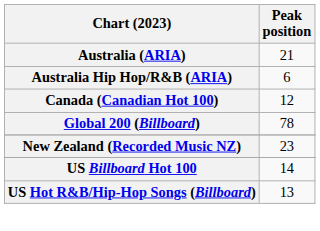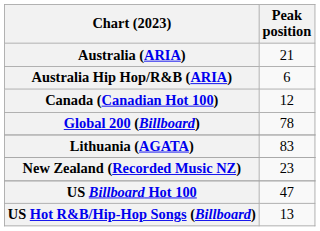 <table class="wikitable sortable plainrowheaders" style="text-align:center">
 <tr>
 <th scope="col">Chart (2023)</th>
 <th scope="col">Peak<br>position</th>
 </tr>
 <tr>
 <th scope="row">Australia  (<a href='#'>ARIA</a>)</th>
 <td>21</td>
 </tr>
 <tr>
 <th scope="row">Australia Hip Hop/R&B (<a href='#'>ARIA</a>)</th>
 <td>6</td>
 </tr>
 <tr>
 <th scope="row">Canada (<a href='#'>Canadian Hot 100</a>)</th>
 <td>12</td>
 </tr>
 <tr>
 <th scope="row"><a href='#'>Global 200</a> (<em><a href='#'>Billboard</a></em>)</th>
 <td>78</td>
 </tr>
 <tr>
 </tr>
 <tr>
+<th scope="row">Lithuania (<a href='#'>AGATA</a>)</th>
+<td>83</td>
+</tr>
+<tr>
 </tr>
 <tr>
 <th scope="row">New Zealand (<a href='#'>Recorded Music NZ</a>)</th>
 <td>23</td>
 </tr>
 <tr>
 </tr>
 <tr>
 </tr>
 <tr>
 </tr>
 <tr>
 <th scope="row">US <a href='#'><em>Billboard</em> Hot 100</a></th>
-<td>14</td>
+<td>47</td>
 </tr>
 <tr>
 <th scope="row">US <a href='#'>Hot R&B/Hip-Hop Songs</a> (<em><a href='#'>Billboard</a></em>)</th>
 <td>13</td>
 </tr>
 </table>
